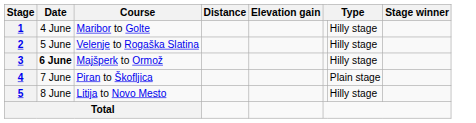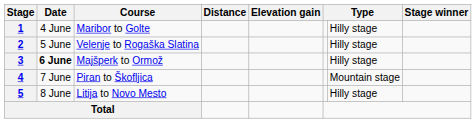 <table class="wikitable">
 <tr>
 <th scope="col">Stage</th>
 <th scope="col">Date</th>
 <th scope="col">Course</th>
 <th scope="col">Distance</th>
 <th scope="col">Elevation gain</th>
 <th scope="col" colspan="2">Type</th>
 <th scope="col">Stage winner</th>
 </tr>
 <tr>
 <th scope="row"><a href='#'>1</a></th>
 <td style="text-align:center;">4 June</td>
 <td><a href='#'>Maribor</a> to <a href='#'>Golte</a></td>
 <td style="text-align:center;"><br></td>
 <td style="text-align:center;"></td>
 <td></td>
 <td>Hilly stage</td>
 <td></td>
 </tr>
 <tr>
 <th scope="row"><a href='#'>2</a></th>
 <td style="text-align:center;">5 June</td>
 <td><a href='#'>Velenje</a> to <a href='#'>Rogaška Slatina</a></td>
 <td style="text-align:center;"></td>
 <td style="text-align:center;"></td>
 <td></td>
 <td>Hilly stage</td>
 <td></td>
 </tr>
 <tr>
 <th scope="row"><a href='#'>3</a></th>
 <td style="text-align:center;"><strong>6 June</strong></td>
 <td><a href='#'>Majšperk</a> to <a href='#'>Ormož</a></td>
 <td style="text-align:center;"></td>
 <td style="text-align:center;"></td>
 <td></td>
 <td>Hilly stage</td>
 <td></td>
 </tr>
 <tr>
 <th scope="row"><a href='#'>4</a></th>
 <td style="text-align:center;">7 June</td>
 <td><a href='#'>Piran</a> to <a href='#'>Škofljica</a></td>
 <td style="text-align:center;"></td>
 <td style="text-align:center;"></td>
 <td></td>
-<td>Plain stage</td>
+<td>Mountain stage</td>
 <td></td>
 </tr>
 <tr>
 <th scope="row"><a href='#'>5</a></th>
 <td style="text-align:center;">8 June</td>
 <td><a href='#'>Litija</a> to <a href='#'>Novo Mesto</a></td>
 <td style="text-align:center;"></td>
 <td style="text-align:center;"></td>
 <td></td>
 <td>Hilly stage</td>
 <td></td>
 </tr>
 <tr>
 <th colspan="3">Total</th>
 <td style="text-align:center;"><br></td>
 <td style="text-align:center;"></td>
 <td colspan="3" style="text-align:center;"></td>
 </tr>
 </table>
